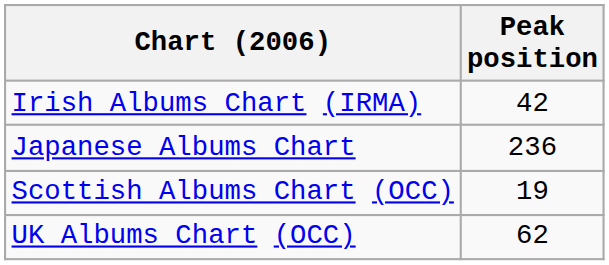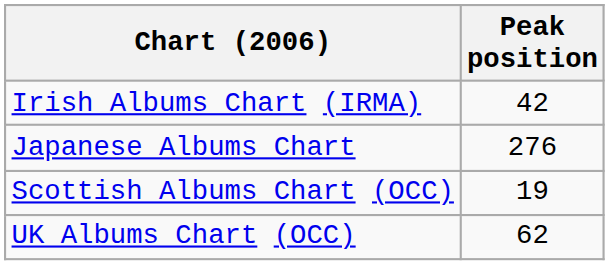 <table class="wikitable">
 <tr>
 <th>Chart (2006)</th>
 <th>Peak<br>position<br></th>
 </tr>
 <tr>
 <td><a href='#'>Irish Albums Chart</a> <a href='#'>(IRMA)</a></td>
 <td style="text-align:center;">42</td>
 </tr>
 <tr>
 <td align="left"><a href='#'>Japanese Albums Chart</a></td>
-<td style="text-align:center;">236</td>
+<td style="text-align:center;">276</td>
 </tr>
 <tr>
 <td><a href='#'>Scottish Albums Chart</a> <a href='#'>(OCC)</a></td>
 <td style="text-align:center;">19</td>
 </tr>
 <tr>
 <td><a href='#'>UK Albums Chart</a> <a href='#'>(OCC)</a></td>
 <td style="text-align:center;">62</td>
 </tr>
 </table>
